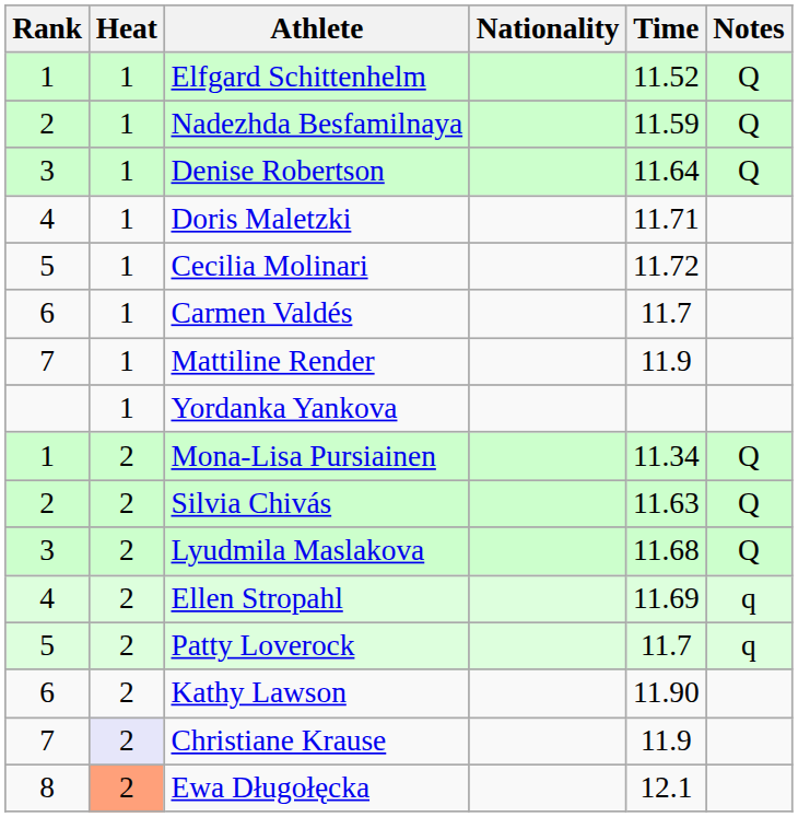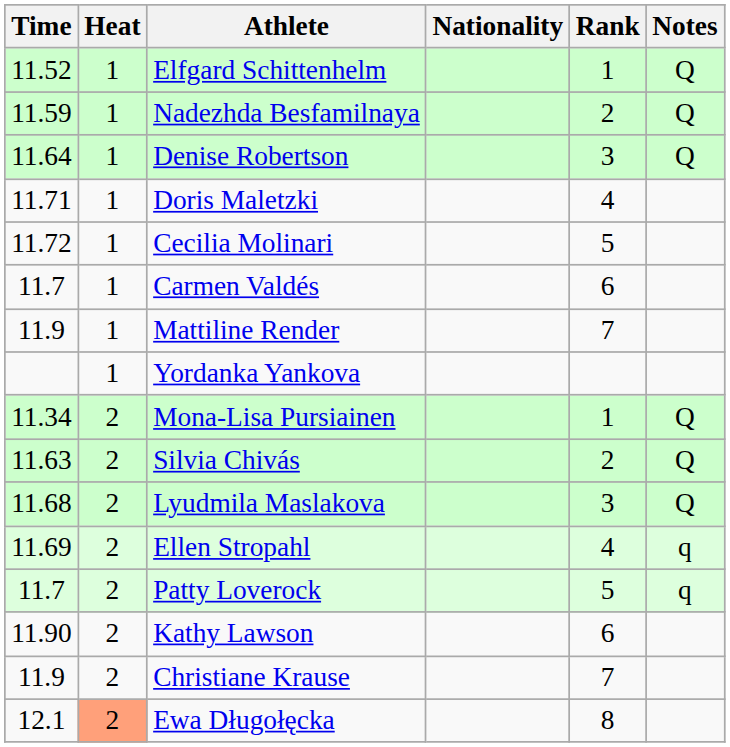 <table class="wikitable sortable" style="text-align:center">
 <tr>
-<th>Rank</th>
+<th>Time</th>
 <th>Heat</th>
 <th>Athlete</th>
 <th>Nationality</th>
-<th>Time</th>
+<th>Rank</th>
 <th>Notes</th>
 </tr>
 <tr bgcolor=ccffcc>
-<td>1</td>
+<td>11.52</td>
 <td>1</td>
 <td align=left><a href='#'>Elfgard Schittenhelm</a></td>
 <td align=left></td>
-<td>11.52</td>
+<td>1</td>
 <td>Q</td>
 </tr>
 <tr bgcolor=ccffcc>
-<td>2</td>
+<td>11.59</td>
 <td>1</td>
 <td align=left><a href='#'>Nadezhda Besfamilnaya</a></td>
 <td align=left></td>
-<td>11.59</td>
+<td>2</td>
 <td>Q</td>
 </tr>
 <tr bgcolor=ccffcc>
-<td>3</td>
+<td>11.64</td>
 <td>1</td>
 <td align=left><a href='#'>Denise Robertson</a></td>
 <td align=left></td>
-<td>11.64</td>
+<td>3</td>
 <td>Q</td>
 </tr>
 <tr>
-<td>4</td>
+<td>11.71</td>
 <td>1</td>
 <td align=left><a href='#'>Doris Maletzki</a></td>
 <td align=left></td>
-<td>11.71</td>
+<td>4</td>
 <td></td>
 </tr>
 <tr>
-<td>5</td>
+<td>11.72</td>
 <td>1</td>
 <td align=left><a href='#'>Cecilia Molinari</a></td>
 <td align=left></td>
-<td>11.72</td>
+<td>5</td>
 <td></td>
 </tr>
 <tr>
-<td>6</td>
+<td>11.7</td>
 <td>1</td>
 <td align=left><a href='#'>Carmen Valdés</a></td>
 <td align=left></td>
-<td>11.7</td>
+<td>6</td>
 <td></td>
 </tr>
 <tr>
-<td>7</td>
+<td>11.9</td>
 <td>1</td>
 <td align=left><a href='#'>Mattiline Render</a></td>
 <td align=left></td>
-<td>11.9</td>
+<td>7</td>
 <td></td>
 </tr>
 <tr>
 <td></td>
 <td>1</td>
 <td align=left><a href='#'>Yordanka Yankova</a></td>
 <td align=left></td>
 <td></td>
 <td></td>
 </tr>
 <tr bgcolor=ccffcc>
-<td>1</td>
+<td>11.34</td>
 <td>2</td>
 <td align=left><a href='#'>Mona-Lisa Pursiainen</a></td>
 <td align=left></td>
-<td>11.34</td>
+<td>1</td>
 <td>Q</td>
 </tr>
 <tr bgcolor=ccffcc>
-<td>2</td>
+<td>11.63</td>
 <td>2</td>
 <td align=left><a href='#'>Silvia Chivás</a></td>
 <td align=left></td>
-<td>11.63</td>
+<td>2</td>
 <td>Q</td>
 </tr>
 <tr bgcolor=ccffcc>
-<td>3</td>
+<td>11.68</td>
 <td>2</td>
 <td align=left><a href='#'>Lyudmila Maslakova</a></td>
 <td align=left></td>
-<td>11.68</td>
+<td>3</td>
 <td>Q</td>
 </tr>
 <tr bgcolor=ddffdd>
-<td>4</td>
+<td>11.69</td>
 <td>2</td>
 <td align=left><a href='#'>Ellen Stropahl</a></td>
 <td align=left></td>
-<td>11.69</td>
+<td>4</td>
 <td>q</td>
 </tr>
 <tr bgcolor=ddffdd>
-<td>5</td>
+<td>11.7</td>
 <td>2</td>
 <td align=left><a href='#'>Patty Loverock</a></td>
 <td align=left></td>
-<td>11.7</td>
+<td>5</td>
 <td>q</td>
 </tr>
 <tr>
-<td>6</td>
+<td>11.90</td>
 <td>2</td>
 <td align=left><a href='#'>Kathy Lawson</a></td>
 <td align=left></td>
-<td>11.90</td>
+<td>6</td>
 <td></td>
 </tr>
 <tr>
-<td>7</td>
-<td style="background: lavender;">2</td>
+<td>11.9</td>
+<td>2</td>
 <td align=left><a href='#'>Christiane Krause</a></td>
 <td align=left></td>
-<td>11.9</td>
+<td>7</td>
 <td></td>
 </tr>
 <tr>
-<td>8</td>
+<td>12.1</td>
 <td style="background: lightsalmon;">2</td>
 <td align=left><a href='#'>Ewa Długołęcka</a></td>
 <td align=left></td>
-<td>12.1</td>
+<td>8</td>
 <td></td>
 </tr>
 </table>
